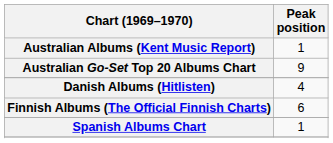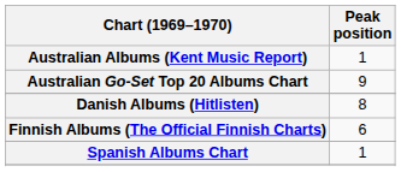 <table class="wikitable sortable plainrowheaders">
 <tr>
 <th>Chart (1969–1970)</th>
 <th>Peak<br>position</th>
 </tr>
 <tr>
 <th scope="row">Australian Albums (<a href='#'>Kent Music Report</a>)</th>
 <td align="center">1</td>
 </tr>
 <tr>
 <th scope="row">Australian <em>Go-Set</em> Top 20 Albums Chart</th>
 <td style="text-align:center;">9</td>
 </tr>
 <tr>
 </tr>
 <tr>
 <th scope="row">Danish Albums (<a href='#'>Hitlisten</a>)</th>
-<td style="text-align:center;">4</td>
+<td style="text-align:center;">8</td>
 </tr>
 <tr>
 <th scope="row">Finnish Albums (<a href='#'>The Official Finnish Charts</a>)</th>
 <td align="center">6</td>
 </tr>
 <tr>
 </tr>
 <tr>
 </tr>
 <tr>
 <th scope="row"><a href='#'>Spanish Albums Chart</a></th>
 <td align="center">1</td>
 </tr>
 <tr>
 </tr>
 <tr>
 </tr>
 </table>
